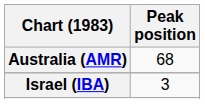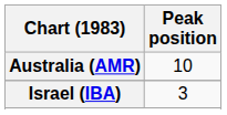 <table class="wikitable sortable plainrowheaders" style="text-align:center">
 <tr>
 <th>Chart (1983)</th>
 <th>Peak<br>position</th>
 </tr>
 <tr>
 <th scope="row">Australia (<a href='#'>AMR</a>)</th>
-<td style="text-align:center;">68</td>
+<td style="text-align:center;">10</td>
 </tr>
 <tr>
 </tr>
 <tr>
 </tr>
 <tr>
 <th scope="row">Israel (<a href='#'>IBA</a>)</th>
 <td>3</td>
 </tr>
 <tr>
 </tr>
 <tr>
 </tr>
 </table>
